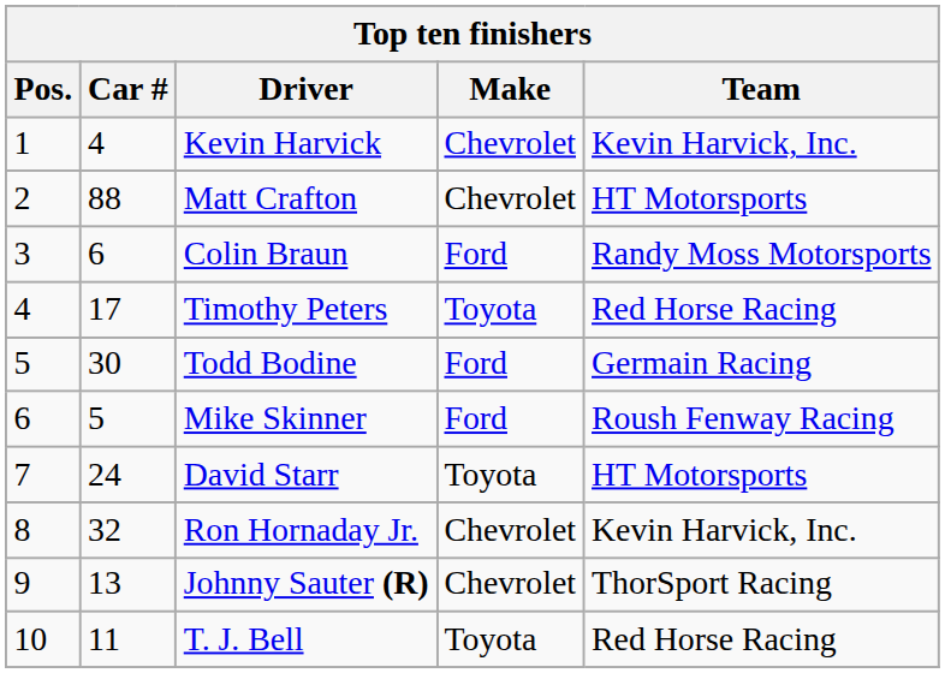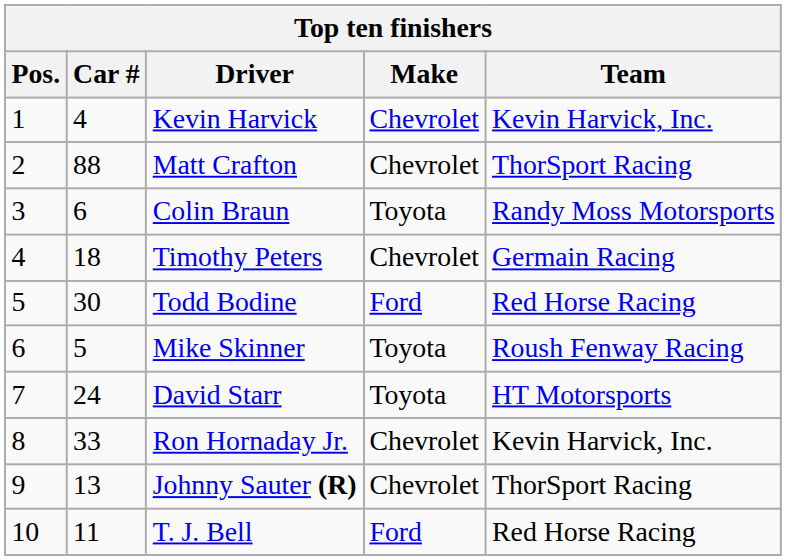 <table class="wikitable" style="font-size: 90%">
 <tr>
 <th colspan=9>Top ten finishers</th>
 </tr>
 <tr>
 <th>Pos.</th>
 <th>Car #</th>
 <th>Driver</th>
 <th>Make</th>
 <th>Team</th>
 </tr>
 <tr>
 <td>1</td>
 <td>4</td>
 <td><a href='#'>Kevin Harvick</a></td>
 <td><a href='#'>Chevrolet</a></td>
 <td><a href='#'>Kevin Harvick, Inc.</a></td>
 </tr>
 <tr>
 <td>2</td>
 <td>88</td>
 <td><a href='#'>Matt Crafton</a></td>
 <td>Chevrolet</td>
-<td><a href='#'>HT Motorsports</a></td>
+<td><a href='#'>ThorSport Racing</a></td>
 </tr>
 <tr>
 <td>3</td>
 <td>6</td>
 <td><a href='#'>Colin Braun</a></td>
-<td><a href='#'>Ford</a></td>
+<td>Toyota</td>
 <td><a href='#'>Randy Moss Motorsports</a></td>
 </tr>
 <tr>
 <td>4</td>
-<td>17</td>
+<td>18</td>
 <td><a href='#'>Timothy Peters</a></td>
-<td><a href='#'>Toyota</a></td>
-<td><a href='#'>Red Horse Racing</a></td>
+<td>Chevrolet</td>
+<td><a href='#'>Germain Racing</a></td>
 </tr>
 <tr>
 <td>5</td>
 <td>30</td>
 <td><a href='#'>Todd Bodine</a></td>
 <td><a href='#'>Ford</a></td>
-<td><a href='#'>Germain Racing</a></td>
+<td><a href='#'>Red Horse Racing</a></td>
 </tr>
 <tr>
 <td>6</td>
 <td>5</td>
 <td><a href='#'>Mike Skinner</a></td>
-<td><a href='#'>Ford</a></td>
+<td>Toyota</td>
 <td><a href='#'>Roush Fenway Racing</a></td>
 </tr>
 <tr>
 <td>7</td>
 <td>24</td>
 <td><a href='#'>David Starr</a></td>
 <td>Toyota</td>
 <td><a href='#'>HT Motorsports</a></td>
 </tr>
 <tr>
 <td>8</td>
-<td>32</td>
+<td>33</td>
 <td><a href='#'>Ron Hornaday Jr.</a></td>
 <td>Chevrolet</td>
 <td>Kevin Harvick, Inc.</td>
 </tr>
 <tr>
 <td>9</td>
 <td>13</td>
 <td><a href='#'>Johnny Sauter</a> <strong>(R)</strong></td>
 <td>Chevrolet</td>
 <td>ThorSport Racing</td>
 </tr>
 <tr>
 <td>10</td>
 <td>11</td>
 <td><a href='#'>T. J. Bell</a></td>
-<td>Toyota</td>
+<td><a href='#'>Ford</a></td>
 <td>Red Horse Racing</td>
 </tr>
 </table>
